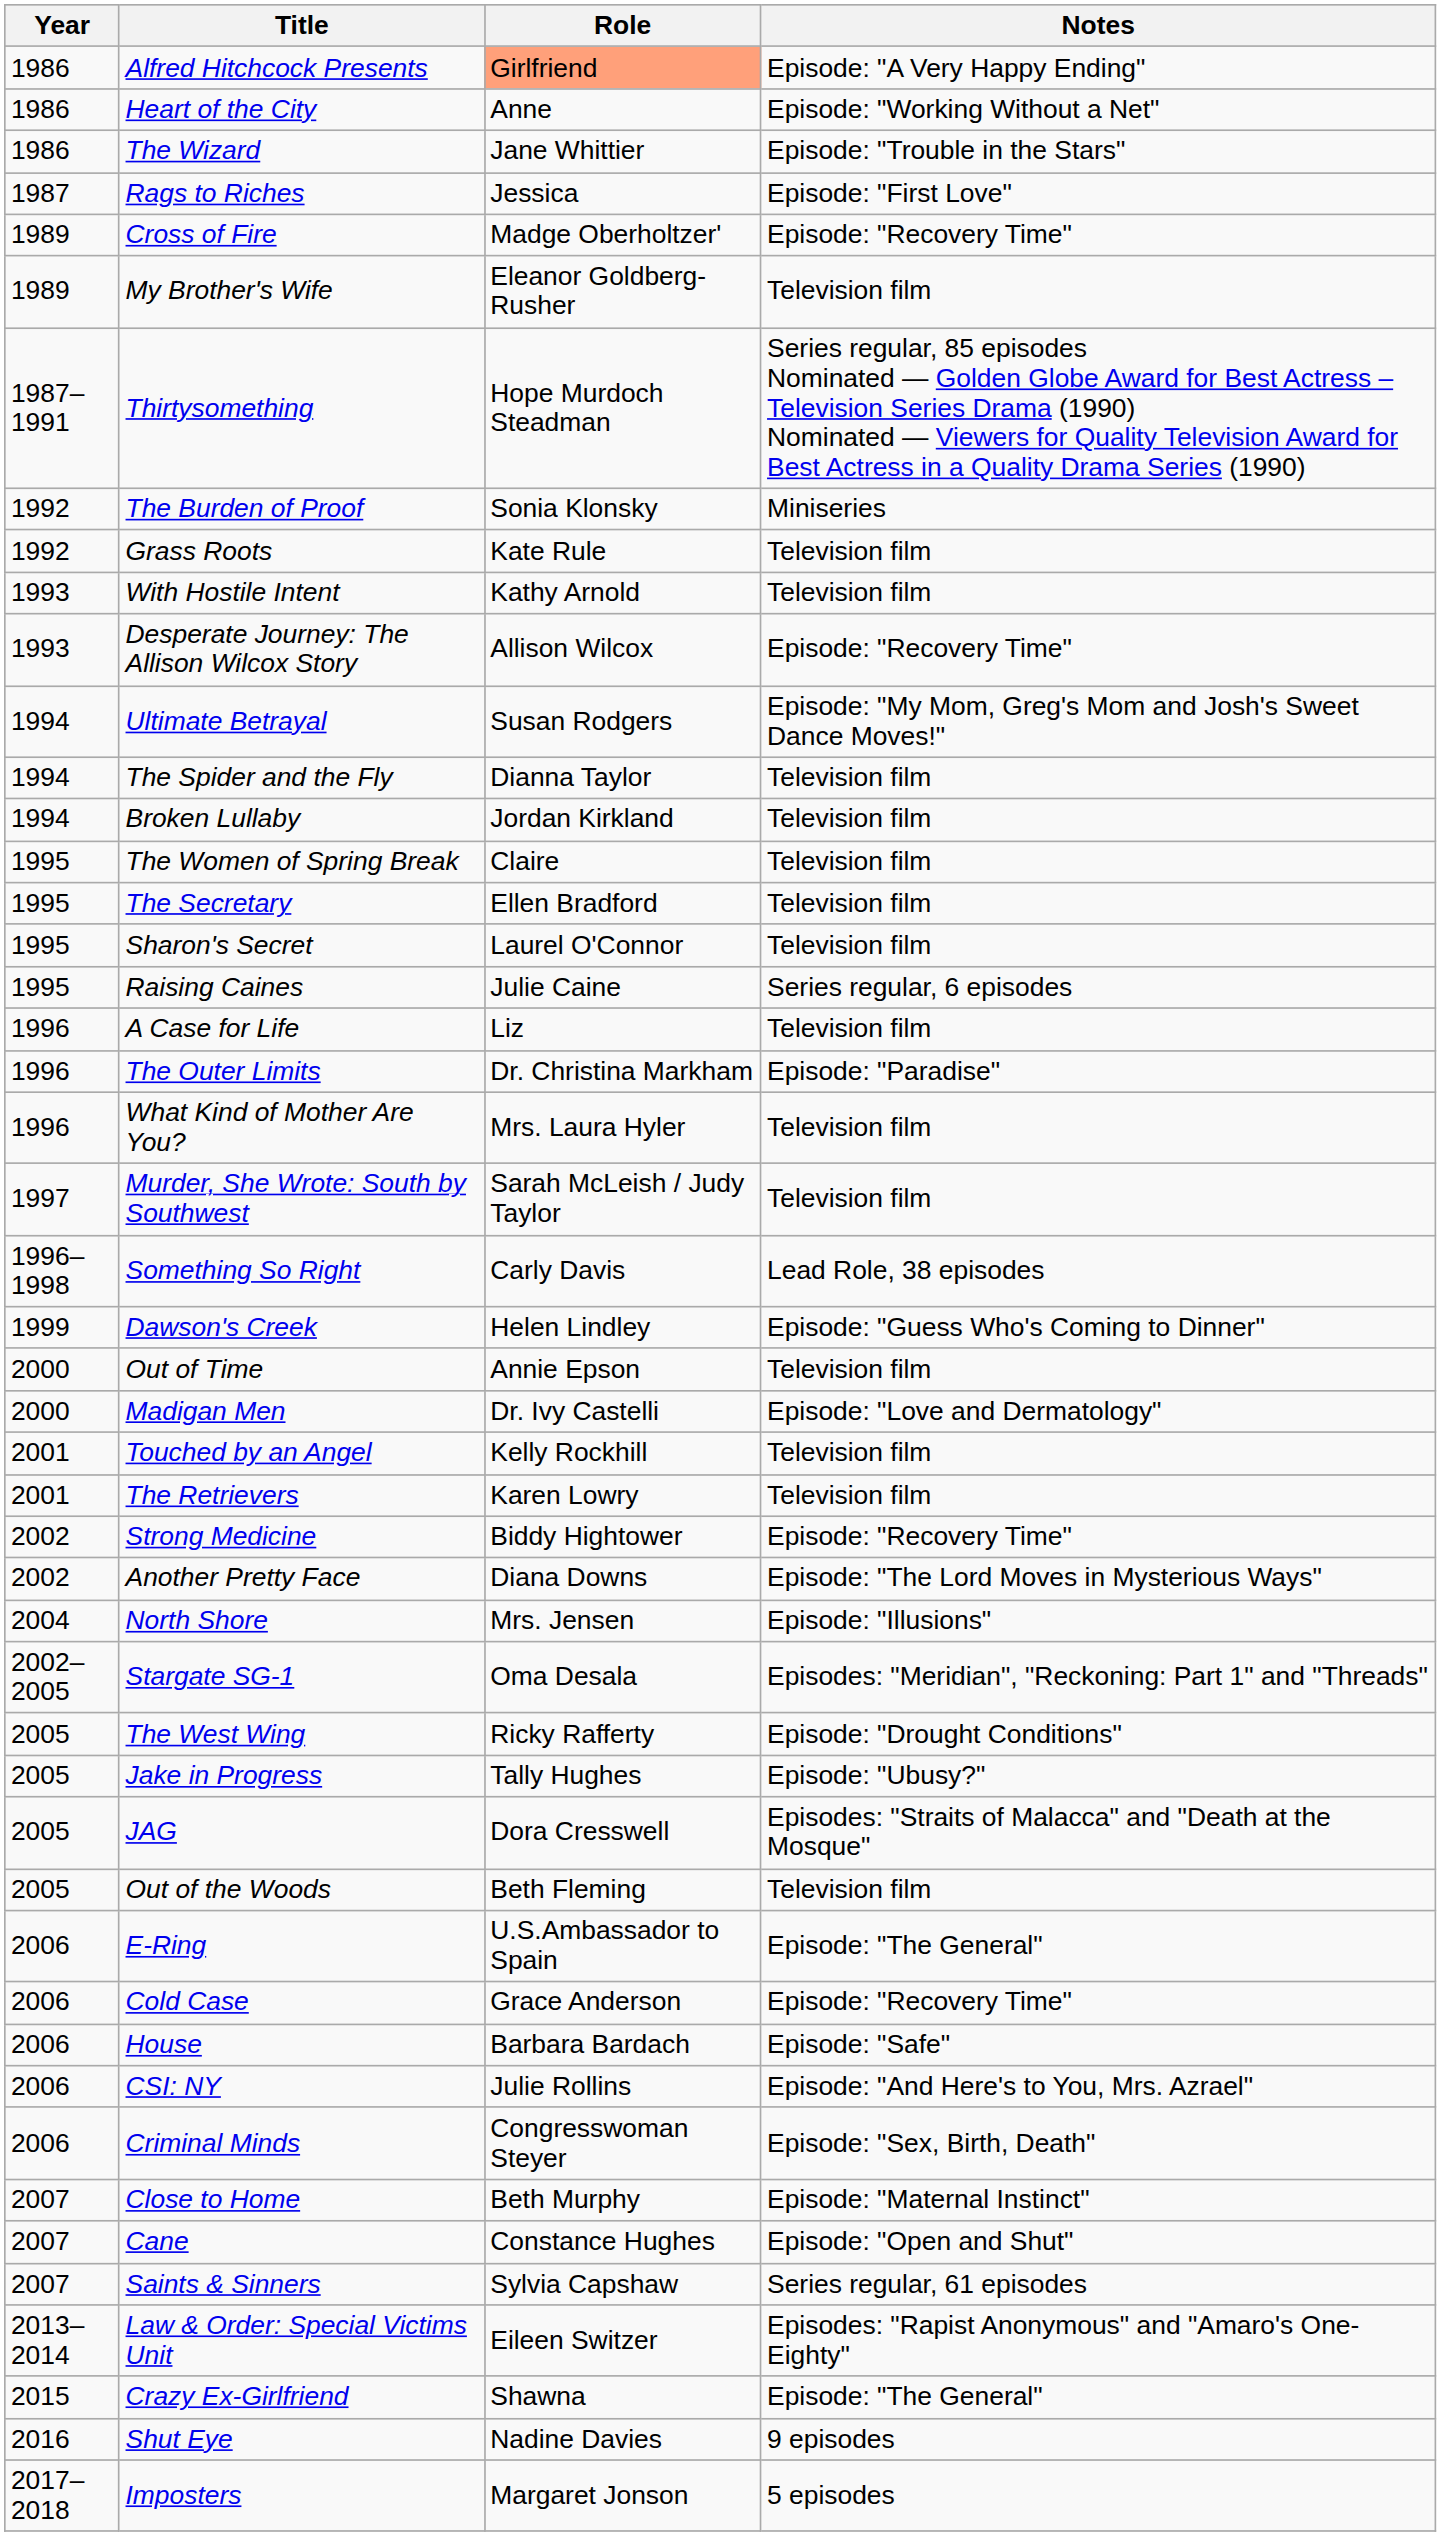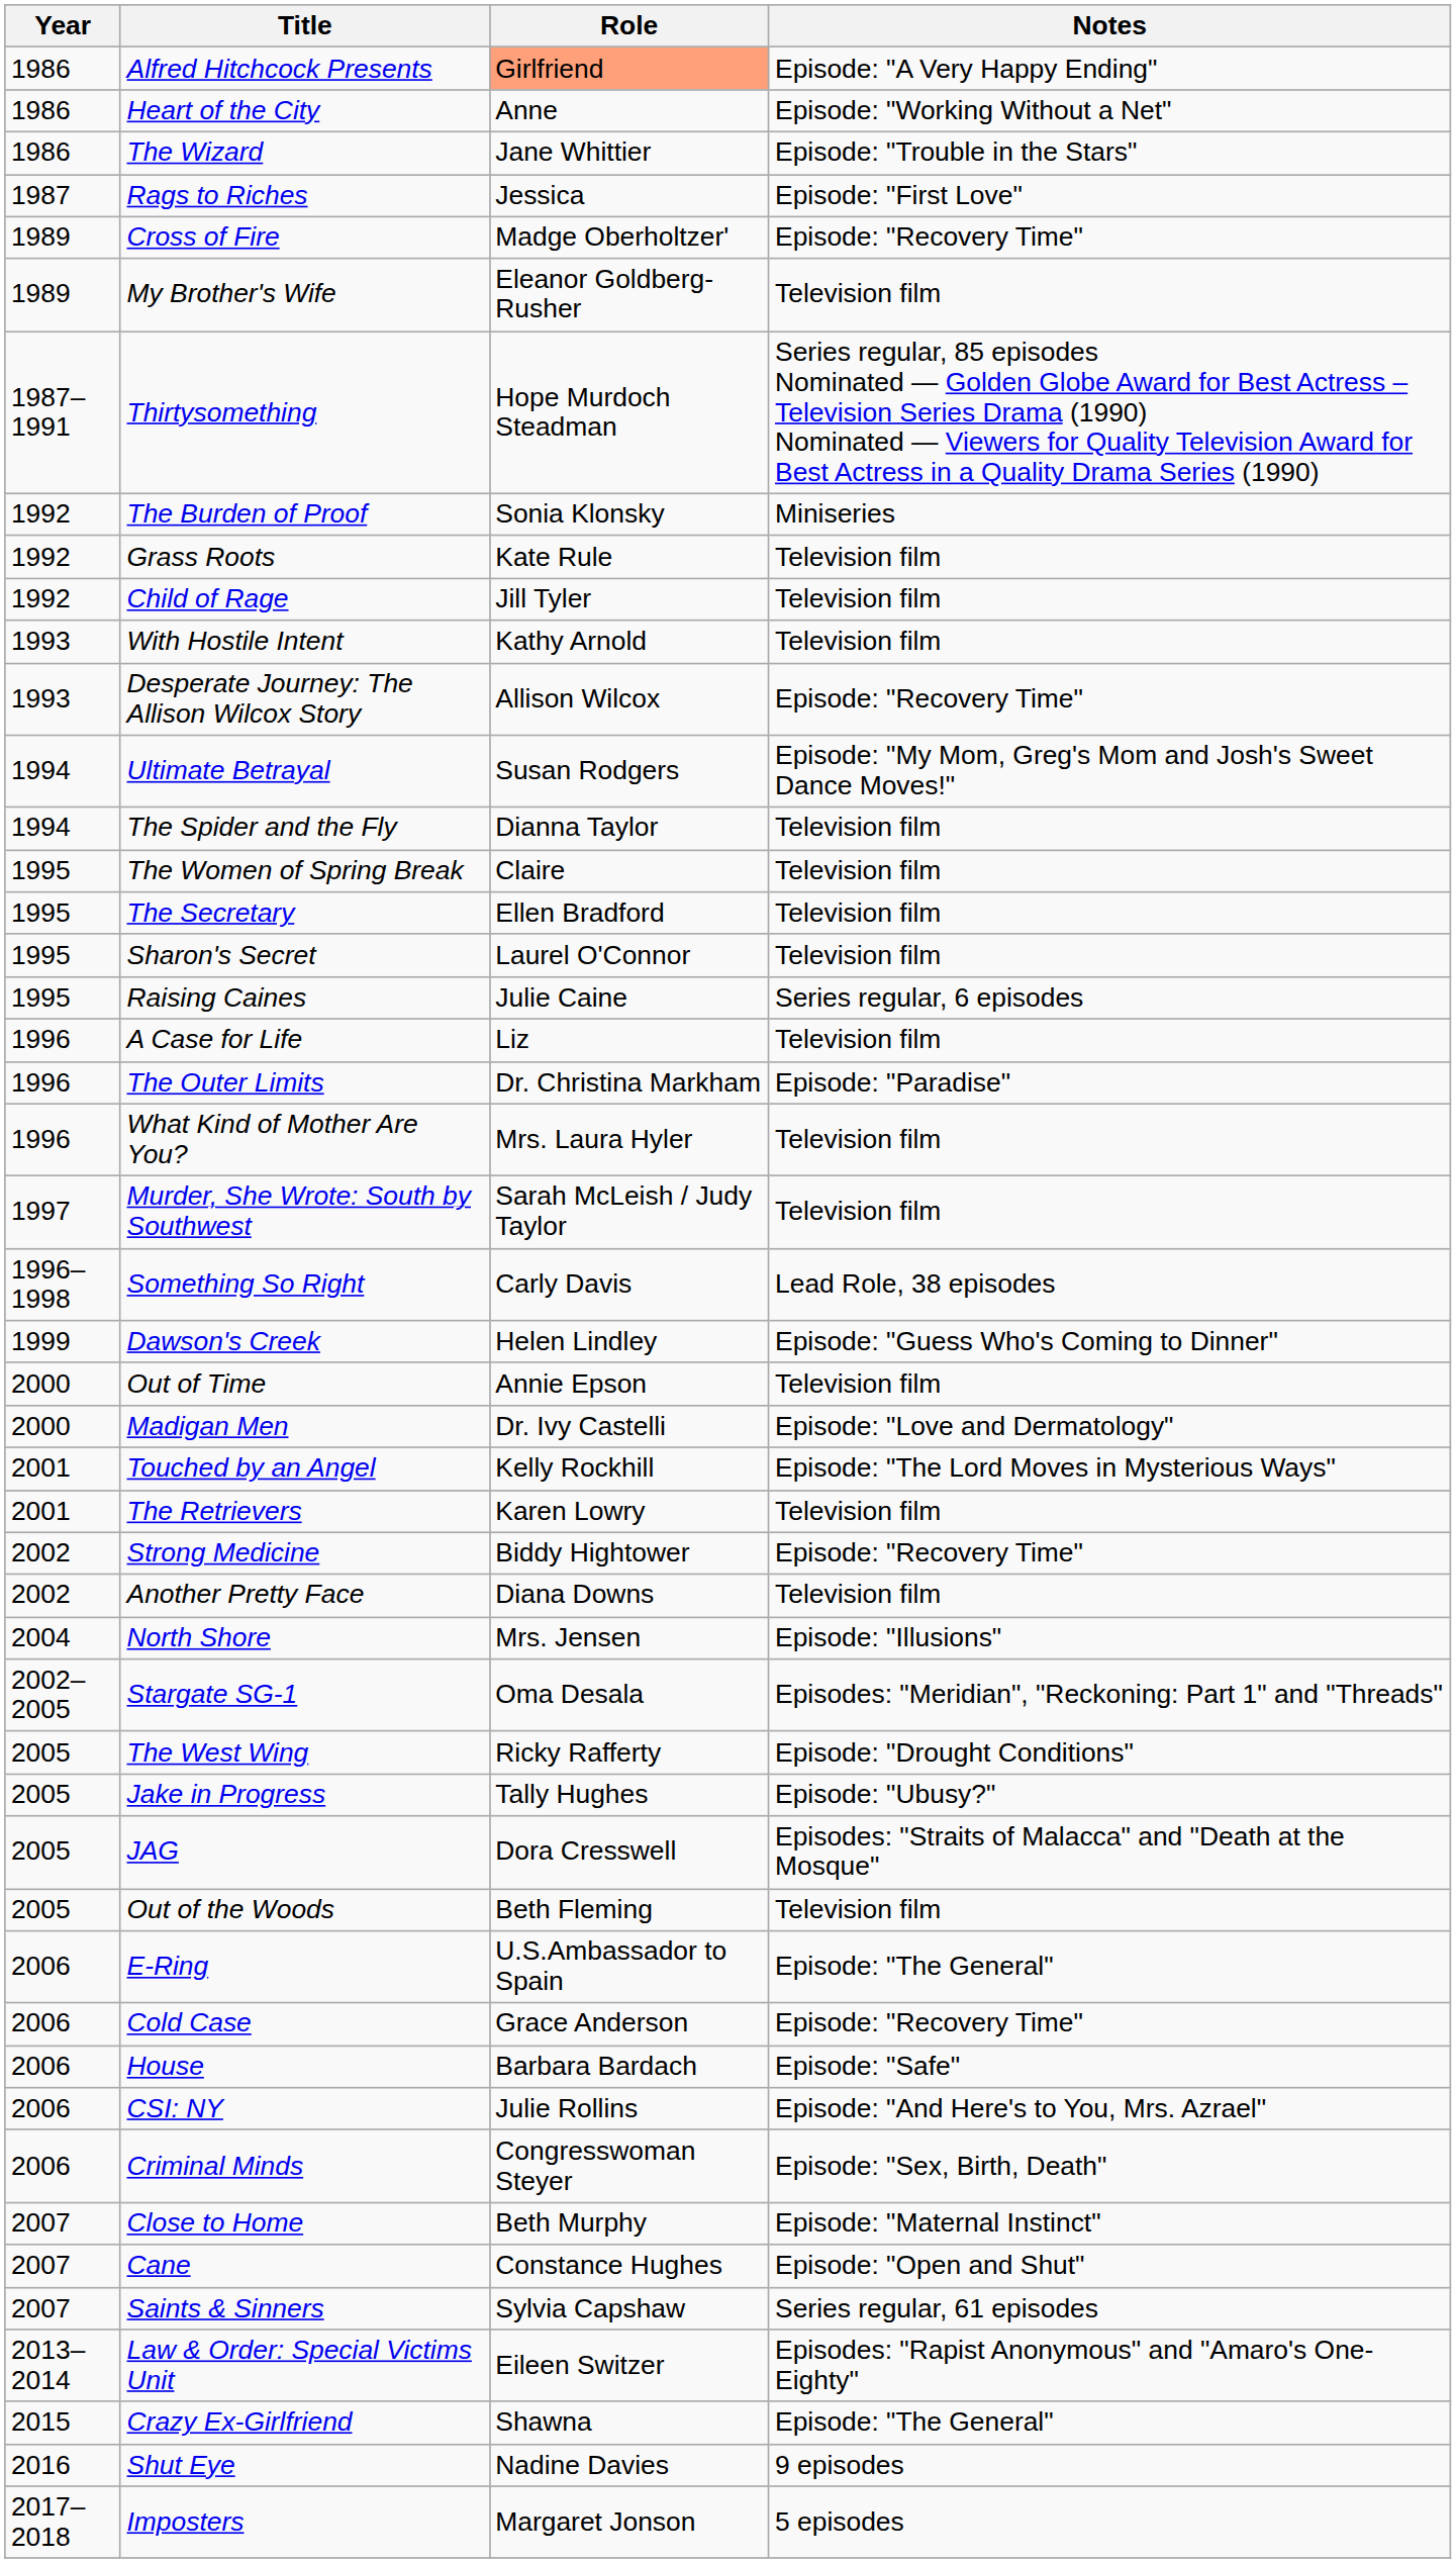 <table class="wikitable sortable">
 <tr>
 <th>Year</th>
 <th>Title</th>
 <th>Role</th>
 <th class="unsortable">Notes</th>
 </tr>
 <tr>
 <td>1986</td>
 <td><em><a href='#'>Alfred Hitchcock Presents</a></em></td>
 <td style="background: lightsalmon;">Girlfriend</td>
 <td>Episode: "A Very Happy Ending"</td>
 </tr>
 <tr>
 <td>1986</td>
 <td><em><a href='#'>Heart of the City</a></em></td>
 <td>Anne</td>
 <td>Episode: "Working Without a Net"</td>
 </tr>
 <tr>
 <td>1986</td>
 <td data-sort-value="Wizard, The"><em><a href='#'>The Wizard</a></em></td>
 <td>Jane Whittier</td>
 <td>Episode: "Trouble in the Stars"</td>
 </tr>
 <tr>
 <td>1987</td>
 <td><em><a href='#'>Rags to Riches</a></em></td>
 <td>Jessica</td>
 <td>Episode: "First Love"</td>
 </tr>
 <tr>
 <td>1989</td>
 <td><em><a href='#'>Cross of Fire</a></em></td>
 <td>Madge Oberholtzer'</td>
 <td>Episode: "Recovery Time"</td>
 </tr>
 <tr>
 <td>1989</td>
 <td><em>My Brother's Wife</em></td>
 <td>Eleanor Goldberg-Rusher</td>
 <td>Television film</td>
 </tr>
 <tr>
 <td>1987–1991</td>
 <td><em><a href='#'>Thirtysomething</a></em></td>
 <td>Hope Murdoch Steadman</td>
 <td>Series regular, 85 episodes<br>Nominated — <a href='#'>Golden Globe Award for Best Actress – Television Series Drama</a> (1990)<br>Nominated — <a href='#'>Viewers for Quality Television Award for Best Actress in a Quality Drama Series</a> (1990)</td>
 </tr>
 <tr>
 <td>1992</td>
 <td data-sort-value="Burden of Proof, The"><em><a href='#'>The Burden of Proof</a></em></td>
 <td>Sonia Klonsky</td>
 <td>Miniseries</td>
 </tr>
 <tr>
 <td>1992</td>
 <td><em>Grass Roots</em></td>
 <td>Kate Rule</td>
 <td>Television film</td>
 </tr>
 <tr>
+<td>1992</td>
+<td><em><a href='#'>Child of Rage</a></em></td>
+<td>Jill Tyler</td>
+<td>Television film</td>
+</tr>
+<tr>
 <td>1993</td>
 <td><em>With Hostile Intent</em></td>
 <td>Kathy Arnold</td>
 <td>Television film</td>
 </tr>
 <tr>
 <td>1993</td>
 <td><em>Desperate Journey: The Allison Wilcox Story</em></td>
 <td>Allison Wilcox</td>
 <td>Episode: "Recovery Time"</td>
 </tr>
 <tr>
 <td>1994</td>
 <td><em><a href='#'>Ultimate Betrayal</a></em></td>
 <td>Susan Rodgers</td>
 <td>Episode: "My Mom, Greg's Mom and Josh's Sweet Dance Moves!"</td>
 </tr>
 <tr>
 <td>1994</td>
 <td data-sort-value="Spider and the Fly, The"><em>The Spider and the Fly</em></td>
 <td>Dianna Taylor</td>
-<td>Television film</td>
-</tr>
-<tr>
-<td>1994</td>
-<td><em>Broken Lullaby</em></td>
-<td>Jordan Kirkland</td>
 <td>Television film</td>
 </tr>
 <tr>
 <td>1995</td>
 <td data-sort-value="Women of Spring Break, The"><em>The Women of Spring Break</em></td>
 <td>Claire</td>
 <td>Television film</td>
 </tr>
 <tr>
 <td>1995</td>
 <td data-sort-value="Secretary, The"><em><a href='#'>The Secretary</a></em></td>
 <td>Ellen Bradford</td>
 <td>Television film</td>
 </tr>
 <tr>
 <td>1995</td>
 <td><em>Sharon's Secret</em></td>
 <td>Laurel O'Connor</td>
 <td>Television film</td>
 </tr>
 <tr>
 <td>1995</td>
 <td><em>Raising Caines</em></td>
 <td>Julie Caine</td>
 <td>Series regular, 6 episodes</td>
 </tr>
 <tr>
 <td>1996</td>
 <td data-sort-value="Case for Life, A"><em>A Case for Life</em></td>
 <td>Liz</td>
 <td>Television film</td>
 </tr>
 <tr>
 <td>1996</td>
 <td data-sort-value="Outer Limits, The"><em><a href='#'>The Outer Limits</a></em></td>
 <td>Dr. Christina Markham</td>
 <td>Episode: "Paradise"</td>
 </tr>
 <tr>
 <td>1996</td>
 <td><em>What Kind of Mother Are You?</em></td>
 <td>Mrs. Laura Hyler</td>
 <td>Television film</td>
 </tr>
 <tr>
 <td>1997</td>
 <td><em><a href='#'>Murder, She Wrote: South by Southwest</a></em></td>
 <td>Sarah McLeish / Judy Taylor</td>
 <td>Television film</td>
 </tr>
 <tr>
 <td>1996–1998</td>
 <td><em><a href='#'>Something So Right</a></em></td>
 <td>Carly Davis</td>
 <td>Lead Role, 38 episodes</td>
 </tr>
 <tr>
 <td>1999</td>
 <td><em><a href='#'>Dawson's Creek</a></em></td>
 <td>Helen Lindley</td>
 <td>Episode: "Guess Who's Coming to Dinner"</td>
 </tr>
 <tr>
 <td>2000</td>
 <td><em>Out of Time</em></td>
 <td>Annie Epson</td>
 <td>Television film</td>
 </tr>
 <tr>
 <td>2000</td>
 <td><em><a href='#'>Madigan Men</a></em></td>
 <td>Dr. Ivy Castelli</td>
 <td>Episode: "Love and Dermatology"</td>
 </tr>
 <tr>
 <td>2001</td>
 <td><em><a href='#'>Touched by an Angel</a> </em></td>
 <td>Kelly Rockhill</td>
-<td>Television film</td>
+<td>Episode: "The Lord Moves in Mysterious Ways"</td>
 </tr>
 <tr>
 <td>2001</td>
 <td data-sort-value="Retrievers, The"><em><a href='#'>The Retrievers</a></em></td>
 <td>Karen Lowry</td>
 <td>Television film</td>
 </tr>
 <tr>
 <td>2002</td>
 <td><em><a href='#'>Strong Medicine</a></em></td>
 <td>Biddy Hightower</td>
 <td>Episode: "Recovery Time"</td>
 </tr>
 <tr>
 <td>2002</td>
 <td><em>Another Pretty Face</em></td>
 <td>Diana Downs</td>
-<td>Episode: "The Lord Moves in Mysterious Ways"</td>
+<td>Television film</td>
 </tr>
 <tr>
 <td>2004</td>
 <td><em><a href='#'>North Shore</a></em></td>
 <td>Mrs. Jensen</td>
 <td>Episode: "Illusions"</td>
 </tr>
 <tr>
 <td>2002–2005</td>
 <td><em><a href='#'>Stargate SG-1</a> </em></td>
 <td>Oma Desala</td>
 <td>Episodes: "Meridian", "Reckoning: Part 1" and "Threads"</td>
 </tr>
 <tr>
 <td>2005</td>
 <td data-sort-value="West Wing, The"><em><a href='#'>The West Wing</a></em></td>
 <td>Ricky Rafferty</td>
 <td>Episode: "Drought Conditions"</td>
 </tr>
 <tr>
 <td>2005</td>
 <td><em><a href='#'>Jake in Progress</a></em></td>
 <td>Tally Hughes</td>
 <td>Episode: "Ubusy?"</td>
 </tr>
 <tr>
 <td>2005</td>
 <td><em><a href='#'>JAG</a></em></td>
 <td>Dora Cresswell</td>
 <td>Episodes: "Straits of Malacca" and "Death at the Mosque"</td>
 </tr>
 <tr>
 <td>2005</td>
 <td><em>Out of the Woods</em></td>
 <td>Beth Fleming</td>
 <td>Television film</td>
 </tr>
 <tr>
 <td>2006</td>
 <td><em><a href='#'>E-Ring</a></em></td>
 <td>U.S.Ambassador to Spain</td>
 <td>Episode: "The General"</td>
 </tr>
 <tr>
 <td>2006</td>
 <td><em><a href='#'>Cold Case</a></em></td>
 <td>Grace Anderson</td>
 <td>Episode: "Recovery Time"</td>
 </tr>
 <tr>
 <td>2006</td>
 <td><em><a href='#'>House</a></em></td>
 <td>Barbara Bardach</td>
 <td>Episode: "Safe"</td>
 </tr>
 <tr>
 <td>2006</td>
 <td><em><a href='#'>CSI: NY</a></em></td>
 <td>Julie Rollins</td>
 <td>Episode: "And Here's to You, Mrs. Azrael"</td>
 </tr>
 <tr>
 <td>2006</td>
 <td><em><a href='#'>Criminal Minds</a></em></td>
 <td>Congresswoman Steyer</td>
 <td>Episode: "Sex, Birth, Death"</td>
 </tr>
 <tr>
 <td>2007</td>
 <td><em><a href='#'>Close to Home</a></em></td>
 <td>Beth Murphy</td>
 <td>Episode: "Maternal Instinct"</td>
 </tr>
 <tr>
 <td>2007</td>
 <td><em><a href='#'>Cane</a></em></td>
 <td>Constance Hughes</td>
 <td>Episode: "Open and Shut"</td>
 </tr>
 <tr>
 <td>2007</td>
 <td><em><a href='#'>Saints & Sinners</a></em></td>
 <td>Sylvia Capshaw</td>
 <td>Series regular, 61 episodes</td>
 </tr>
 <tr>
 <td>2013–2014</td>
 <td><em><a href='#'>Law & Order: Special Victims Unit</a></em></td>
 <td>Eileen Switzer</td>
 <td>Episodes: "Rapist Anonymous" and "Amaro's One-Eighty"</td>
 </tr>
 <tr>
 <td>2015</td>
 <td><em><a href='#'>Crazy Ex-Girlfriend</a></em></td>
 <td>Shawna</td>
 <td>Episode: "The General"</td>
 </tr>
 <tr>
 <td>2016</td>
 <td><em><a href='#'>Shut Eye</a></em></td>
 <td>Nadine Davies</td>
 <td>9 episodes</td>
 </tr>
 <tr>
 <td>2017–2018</td>
 <td><em><a href='#'>Imposters</a></em></td>
 <td>Margaret Jonson</td>
 <td>5 episodes</td>
 </tr>
 </table>
